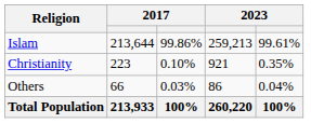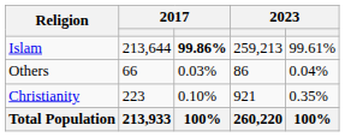 <table class="wikitable sortable">
 <tr>
 <th rowspan="2">Religion</th>
 <th colspan="2">2017</th>
 <th colspan="2">2023</th>
 </tr>
 <tr>
 <th></th>
 <th></th>
 <th></th>
 <th></th>
 </tr>
 <tr>
 <td><a href='#'>Islam</a> </td>
 <td>213,644</td>
-<td>99.86%</td>
+<td><strong>99.86%</strong></td>
 <td>259,213</td>
 <td>99.61%</td>
+</tr>
+<tr>
+<td>Others</td>
+<td>66</td>
+<td>0.03%</td>
+<td>86</td>
+<td>0.04%</td>
 </tr>
 <tr>
 <td><a href='#'>Christianity</a> </td>
 <td>223</td>
 <td>0.10%</td>
 <td>921</td>
 <td>0.35%</td>
 </tr>
 <tr>
-<td>Others</td>
-<td>66</td>
-<td>0.03%</td>
-<td>86</td>
-<td>0.04%</td>
-</tr>
-<tr>
 <th>Total Population</th>
 <th>213,933</th>
 <th>100%</th>
 <th>260,220</th>
 <th>100%</th>
 </tr>
 </table>
